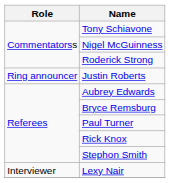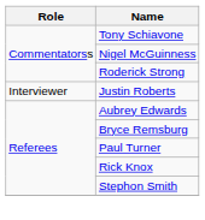 <table class=wikitable style="font-size:90%; margin: 0.5em 0 0.5em 1em; float: right; clear: right;">
 <tr>
 <th>Role</th>
 <th>Name</th>
 </tr>
 <tr>
 <td rowspan=3><a href='#'>Commentators</a>s</td>
 <td><a href='#'>Tony Schiavone</a></td>
 </tr>
 <tr>
 <td><a href='#'>Nigel McGuinness</a></td>
 </tr>
 <tr>
 <td><a href='#'>Roderick Strong</a> </td>
 </tr>
 <tr>
-<td><a href='#'>Ring announcer</a></td>
+<td rowspan=1>Interviewer</td>
 <td><a href='#'>Justin Roberts</a></td>
 </tr>
 <tr>
 <td rowspan=5><a href='#'>Referees</a></td>
 <td><a href='#'>Aubrey Edwards</a></td>
 </tr>
 <tr>
 <td><a href='#'>Bryce Remsburg</a></td>
 </tr>
 <tr>
 <td><a href='#'>Paul Turner</a></td>
 </tr>
 <tr>
 <td><a href='#'>Rick Knox</a></td>
 </tr>
 <tr>
 <td><a href='#'>Stephon Smith</a></td>
 </tr>
 <tr>
-<td rowspan=1>Interviewer</td>
-<td><a href='#'>Lexy Nair</a></td>
-</tr>
-<tr>
 </tr>
 </table>
